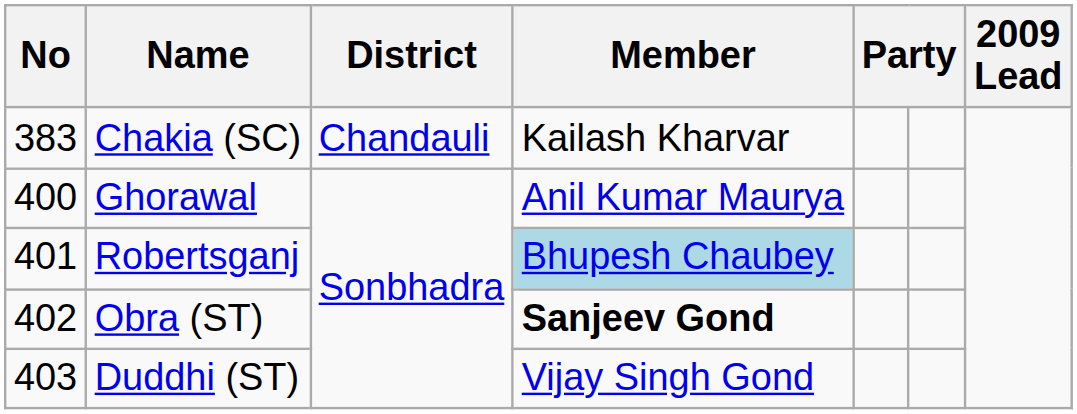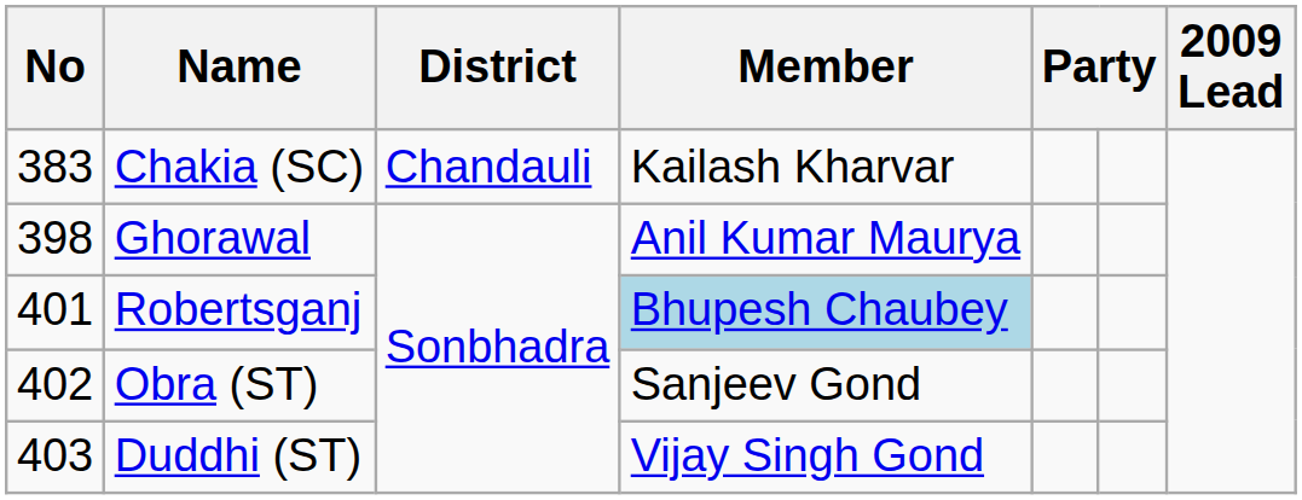 <table class="wikitable sortable">
 <tr>
 <th>No</th>
 <th>Name</th>
 <th>District</th>
 <th>Member</th>
 <th colspan="2">Party</th>
 <th colspan="2">2009<br>Lead</th>
 </tr>
 <tr>
 <td>383</td>
 <td><a href='#'>Chakia</a> (SC)</td>
 <td><a href='#'>Chandauli</a></td>
 <td>Kailash Kharvar</td>
 <td></td>
 <td></td>
 </tr>
 <tr>
-<td>400</td>
+<td>398</td>
 <td><a href='#'>Ghorawal</a></td>
 <td rowspan="4"><a href='#'>Sonbhadra</a></td>
 <td><a href='#'>Anil Kumar Maurya</a></td>
 <td></td>
 <td></td>
 </tr>
 <tr>
 <td>401</td>
 <td><a href='#'>Robertsganj</a></td>
 <td style="background: lightblue;"><a href='#'>Bhupesh Chaubey</a></td>
 <td></td>
 <td></td>
 </tr>
 <tr>
 <td>402</td>
 <td><a href='#'>Obra</a> (ST)</td>
-<td><strong>Sanjeev Gond</strong></td>
+<td>Sanjeev Gond</td>
 <td></td>
 <td></td>
 </tr>
 <tr>
 <td>403</td>
 <td><a href='#'>Duddhi</a> (ST)</td>
 <td><a href='#'>Vijay Singh Gond</a></td>
 <td></td>
 <td></td>
 </tr>
 </table>
